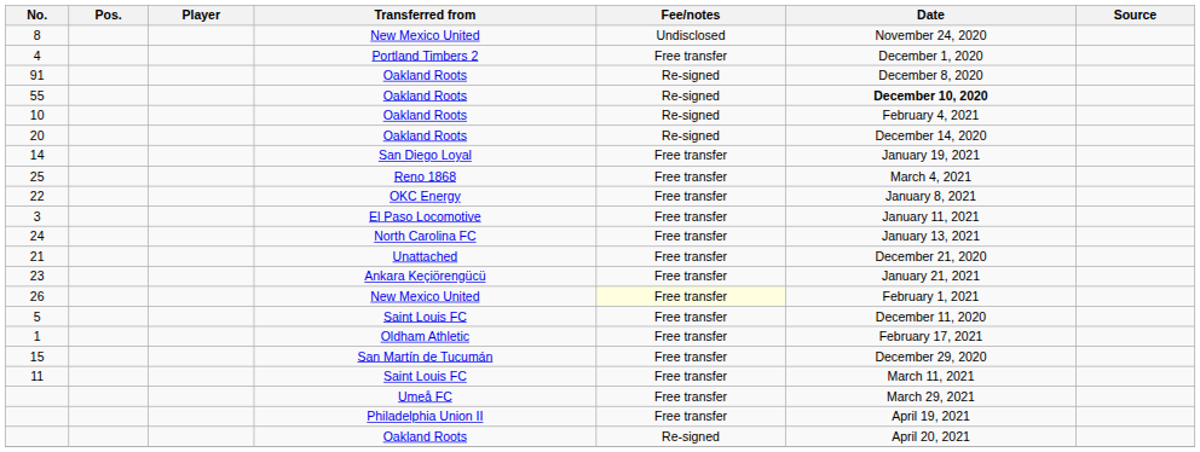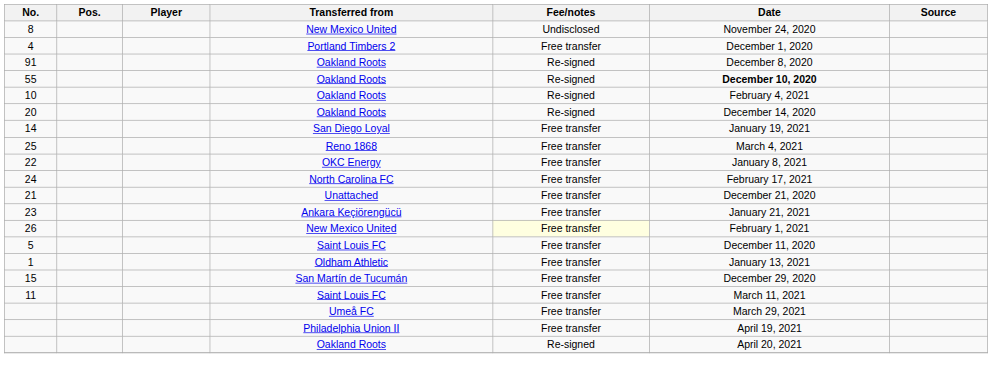 <table class="wikitable sortable" style="width:90%; text-align:center; font-size:95%; text-align:left;">
 <tr>
 <th><strong>No.</strong></th>
 <th><strong>Pos.</strong></th>
 <th><strong>Player</strong></th>
 <th><strong>Transferred from</strong></th>
 <th><strong>Fee/notes</strong></th>
 <th><strong>Date</strong></th>
 <th><strong>Source</strong></th>
 </tr>
 <tr>
 <td align=center>8</td>
 <td align=center></td>
 <td align=center></td>
 <td align=center> <a href='#'>New Mexico United</a></td>
 <td align=center>Undisclosed</td>
 <td align=center>November 24, 2020</td>
 <td align=center></td>
 </tr>
 <tr>
 <td align=center>4</td>
 <td align=center></td>
 <td align=center></td>
 <td align=center> <a href='#'>Portland Timbers 2</a></td>
 <td align=center>Free transfer</td>
 <td align=center>December 1, 2020</td>
 <td align=center></td>
 </tr>
 <tr>
 <td align=center>91</td>
 <td align=center></td>
 <td align=center></td>
 <td align=center> <a href='#'>Oakland Roots</a></td>
 <td align=center>Re-signed</td>
 <td align=center>December 8, 2020</td>
 <td align=center></td>
 </tr>
 <tr>
 <td align=center>55</td>
 <td align=center></td>
 <td align=center></td>
 <td align=center> <a href='#'>Oakland Roots</a></td>
 <td align=center>Re-signed</td>
 <td align=center><strong>December 10, 2020</strong></td>
 <td align=center></td>
 </tr>
 <tr>
 <td align=center>10</td>
 <td align=center></td>
 <td align=center></td>
 <td align=center> <a href='#'>Oakland Roots</a></td>
 <td align=center>Re-signed</td>
 <td align=center>February 4, 2021</td>
 <td align=center></td>
 </tr>
 <tr>
 <td align=center>20</td>
 <td align=center></td>
 <td align=center></td>
 <td align=center> <a href='#'>Oakland Roots</a></td>
 <td align=center>Re-signed</td>
 <td align=center>December 14, 2020</td>
 <td align=center></td>
 </tr>
 <tr>
 <td align=center>14</td>
 <td align=center></td>
 <td align=center></td>
 <td align=center> <a href='#'>San Diego Loyal</a></td>
 <td align=center>Free transfer</td>
 <td align=center>January 19, 2021</td>
 <td align=center></td>
 </tr>
 <tr>
 <td align=center>25</td>
 <td align=center></td>
 <td align=center></td>
 <td align=center> <a href='#'>Reno 1868</a></td>
 <td align=center>Free transfer</td>
 <td align=center>March 4, 2021</td>
 <td align=center></td>
 </tr>
 <tr>
 <td align=center>22</td>
 <td align=center></td>
 <td align=center></td>
 <td align=center> <a href='#'>OKC Energy</a></td>
 <td align=center>Free transfer</td>
 <td align=center>January 8, 2021</td>
 <td align=center></td>
 </tr>
 <tr>
-<td align=center>3</td>
-<td align=center></td>
-<td align=center></td>
-<td align=center> <a href='#'>El Paso Locomotive</a></td>
-<td align=center>Free transfer</td>
-<td align=center>January 11, 2021</td>
-<td align=center></td>
-</tr>
-<tr>
 <td align=center>24</td>
 <td align=center></td>
 <td align=center></td>
 <td align=center> <a href='#'>North Carolina FC</a></td>
 <td align=center>Free transfer</td>
-<td align=center>January 13, 2021</td>
+<td align=center>February 17, 2021</td>
 <td align=center></td>
 </tr>
 <tr>
 <td align=center>21</td>
 <td align=center></td>
 <td align=center></td>
 <td align=center><a href='#'>Unattached</a></td>
 <td align=center>Free transfer</td>
 <td align=center>December 21, 2020</td>
 <td align=center></td>
 </tr>
 <tr>
 <td align=center>23</td>
 <td align=center></td>
 <td align=center></td>
 <td align=center> <a href='#'>Ankara Keçiörengücü</a></td>
 <td align=center>Free transfer</td>
 <td align=center>January 21, 2021</td>
 <td align=center></td>
 </tr>
 <tr>
 <td align=center>26</td>
 <td align=center></td>
 <td align=center></td>
 <td align=center> <a href='#'>New Mexico United</a></td>
 <td align=center style="background: lightyellow;">Free transfer</td>
 <td align=center>February 1, 2021</td>
 <td align=center></td>
 </tr>
 <tr>
 <td align=center>5</td>
 <td align=center></td>
 <td align=center></td>
 <td align=center> <a href='#'>Saint Louis FC</a></td>
 <td align=center>Free transfer</td>
 <td align=center>December 11, 2020</td>
 <td align=center></td>
 </tr>
 <tr>
 <td align=center>1</td>
 <td align=center></td>
 <td align=center></td>
 <td align=center> <a href='#'>Oldham Athletic</a></td>
 <td align=center>Free transfer</td>
-<td align=center>February 17, 2021</td>
+<td align=center>January 13, 2021</td>
 <td align=center></td>
 </tr>
 <tr>
 <td align=center>15</td>
 <td align=center></td>
 <td align=center></td>
 <td align=center> <a href='#'>San Martín de Tucumán</a></td>
 <td align=center>Free transfer</td>
 <td align=center>December 29, 2020</td>
 <td align=center></td>
 </tr>
 <tr>
 <td align=center>11</td>
 <td align=center></td>
 <td align=center></td>
 <td align=center> <a href='#'>Saint Louis FC</a></td>
 <td align=center>Free transfer</td>
 <td align=center>March 11, 2021</td>
 <td align=center></td>
 </tr>
 <tr>
 <td align=center></td>
 <td align=center></td>
 <td align=center></td>
 <td align=center> <a href='#'>Umeå FC</a></td>
 <td align=center>Free transfer</td>
 <td align=center>March 29, 2021</td>
 <td align=center></td>
 </tr>
 <tr>
 <td align=center></td>
 <td align=center></td>
 <td align=center></td>
 <td align=center> <a href='#'>Philadelphia Union II</a></td>
 <td align=center>Free transfer</td>
 <td align=center>April 19, 2021</td>
 <td align=center></td>
 </tr>
 <tr>
 <td align=center></td>
 <td align=center></td>
 <td align=center></td>
 <td align=center> <a href='#'>Oakland Roots</a></td>
 <td align=center>Re-signed</td>
 <td align=center>April 20, 2021</td>
 <td align=center></td>
 </tr>
 <tr>
 </tr>
 </table>
